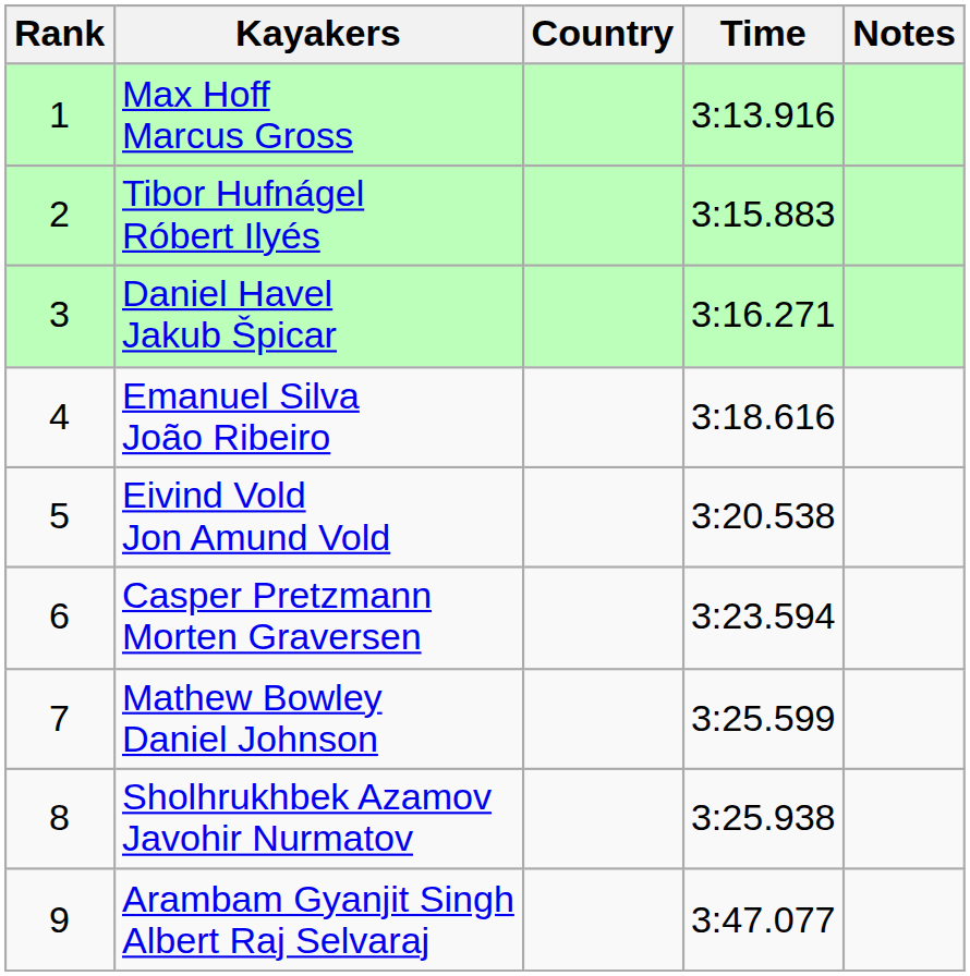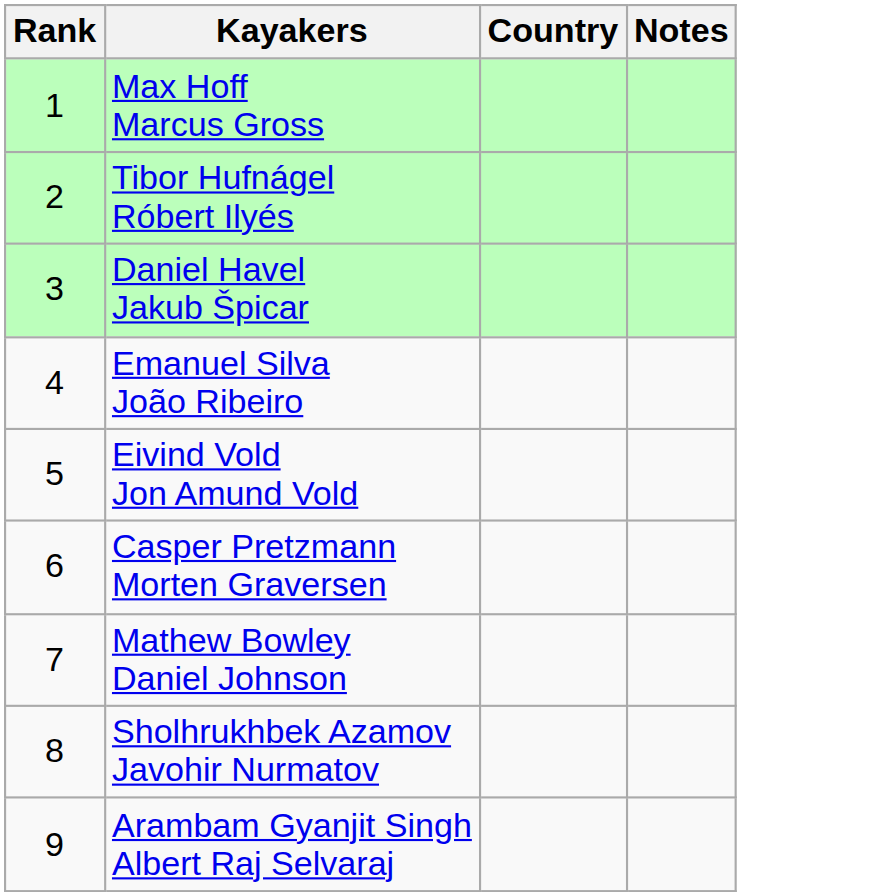 <table class="wikitable" style="text-align:center">
 <tr>
 <th>Rank</th>
 <th>Kayakers</th>
 <th>Country</th>
-<th>Time</th>
 <th>Notes</th>
 </tr>
 <tr bgcolor=bbffbb>
 <td>1</td>
 <td align="left"><a href='#'>Max Hoff</a><br><a href='#'>Marcus Gross</a></td>
 <td align="left"></td>
-<td>3:13.916</td>
 <td></td>
 </tr>
 <tr bgcolor=bbffbb>
 <td>2</td>
 <td align="left"><a href='#'>Tibor Hufnágel</a><br><a href='#'>Róbert Ilyés</a></td>
 <td align="left"></td>
-<td>3:15.883</td>
 <td></td>
 </tr>
 <tr bgcolor=bbffbb>
 <td>3</td>
 <td align="left"><a href='#'>Daniel Havel</a><br><a href='#'>Jakub Špicar</a></td>
 <td align="left"></td>
-<td>3:16.271</td>
 <td></td>
 </tr>
 <tr>
 <td>4</td>
 <td align="left"><a href='#'>Emanuel Silva</a><br><a href='#'>João Ribeiro</a></td>
 <td align="left"></td>
-<td>3:18.616</td>
 <td></td>
 </tr>
 <tr>
 <td>5</td>
 <td align="left"><a href='#'>Eivind Vold</a><br><a href='#'>Jon Amund Vold</a></td>
 <td align="left"></td>
-<td>3:20.538</td>
 <td></td>
 </tr>
 <tr>
 <td>6</td>
 <td align="left"><a href='#'>Casper Pretzmann</a><br><a href='#'>Morten Graversen</a></td>
 <td align="left"></td>
-<td>3:23.594</td>
 <td></td>
 </tr>
 <tr>
 <td>7</td>
 <td align="left"><a href='#'>Mathew Bowley</a><br><a href='#'>Daniel Johnson</a></td>
 <td align="left"></td>
-<td>3:25.599</td>
 <td></td>
 </tr>
 <tr>
 <td>8</td>
 <td align="left"><a href='#'>Sholhrukhbek Azamov</a><br><a href='#'>Javohir Nurmatov</a></td>
 <td align="left"></td>
-<td>3:25.938</td>
 <td></td>
 </tr>
 <tr>
 <td>9</td>
 <td align="left"><a href='#'>Arambam Gyanjit Singh</a><br><a href='#'>Albert Raj Selvaraj</a></td>
 <td align="left"></td>
-<td>3:47.077</td>
 <td></td>
 </tr>
 </table>
